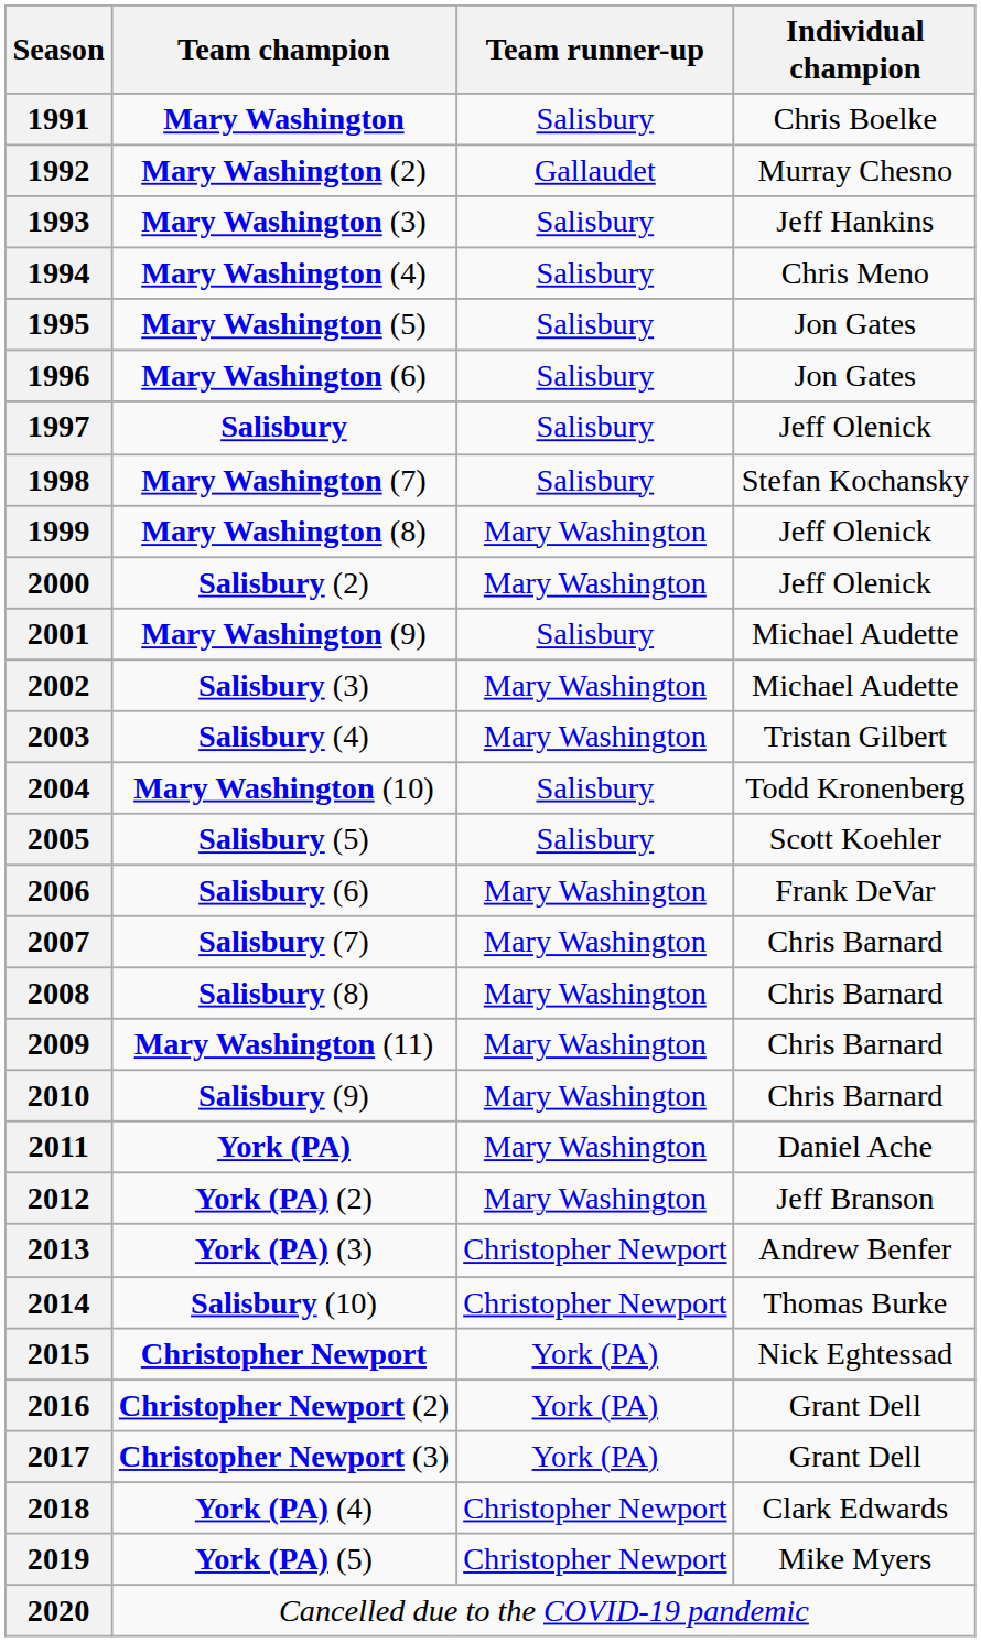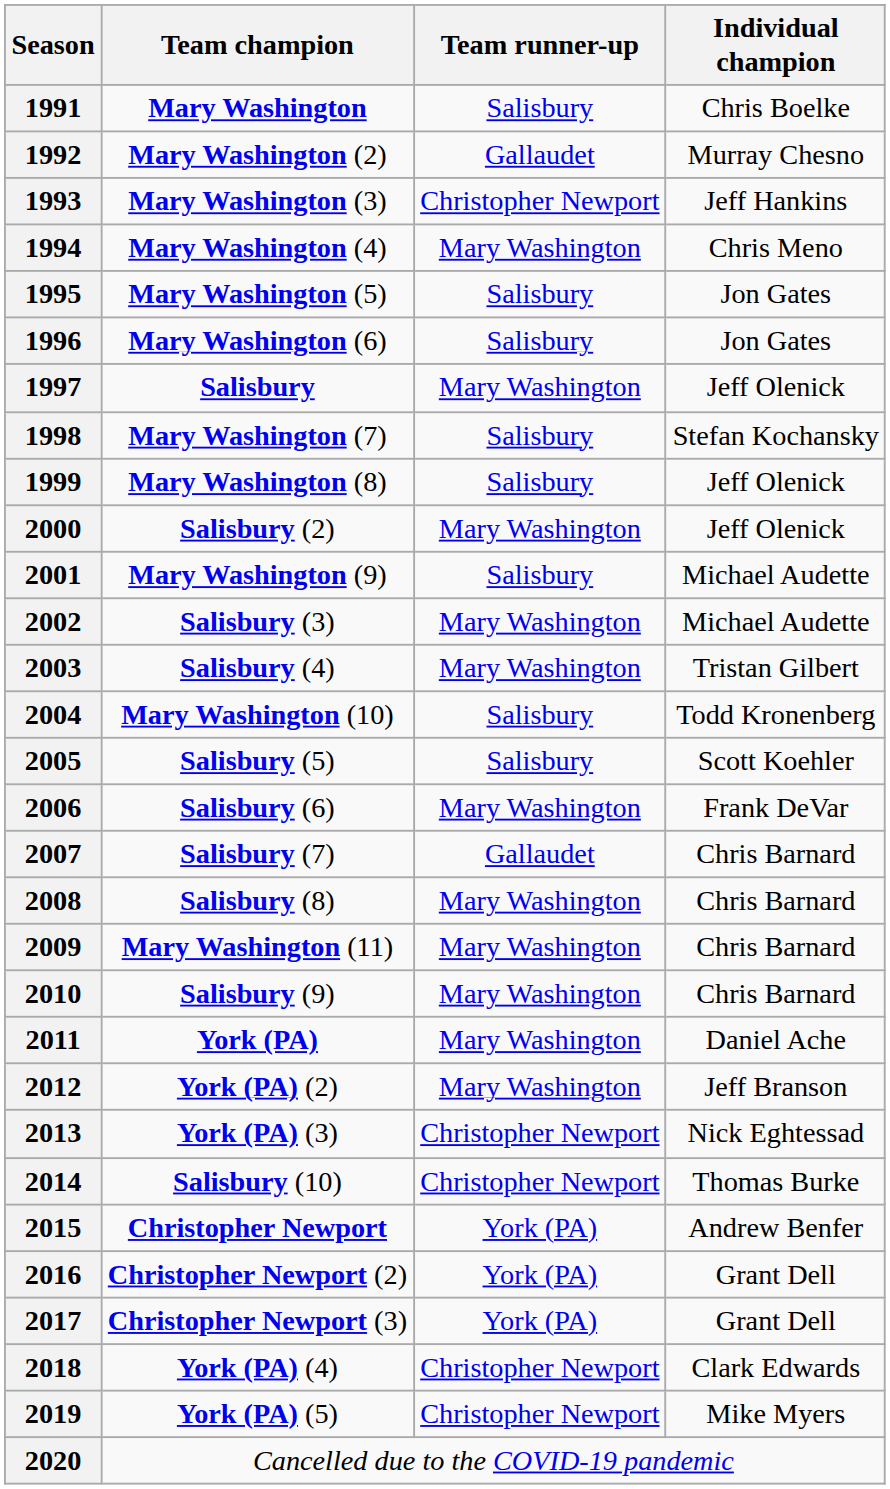 <table class="wikitable" style="text-align:center; font-size:95%">
 <tr>
 <th>Season</th>
 <th>Team champion</th>
 <th>Team runner-up</th>
 <th>Individual<br>champion</th>
 </tr>
 <tr>
 <th>1991</th>
 <td><strong><a href='#'>Mary Washington</a></strong></td>
 <td><a href='#'>Salisbury</a></td>
 <td>Chris Boelke </td>
 </tr>
 <tr>
 <th>1992</th>
 <td><strong><a href='#'>Mary Washington</a></strong> (2)</td>
 <td><a href='#'>Gallaudet</a></td>
 <td>Murray Chesno </td>
 </tr>
 <tr>
 <th>1993</th>
 <td><strong><a href='#'>Mary Washington</a></strong> (3)</td>
-<td><a href='#'>Salisbury</a></td>
+<td><a href='#'>Christopher Newport</a></td>
 <td>Jeff Hankins </td>
 </tr>
 <tr>
 <th>1994</th>
 <td><strong><a href='#'>Mary Washington</a></strong> (4)</td>
-<td><a href='#'>Salisbury</a></td>
+<td><a href='#'>Mary Washington</a></td>
 <td>Chris Meno </td>
 </tr>
 <tr>
 <th>1995</th>
 <td><strong><a href='#'>Mary Washington</a></strong> (5)</td>
 <td><a href='#'>Salisbury</a></td>
 <td>Jon Gates </td>
 </tr>
 <tr>
 <th>1996</th>
 <td><strong><a href='#'>Mary Washington</a></strong> (6)</td>
 <td><a href='#'>Salisbury</a></td>
 <td>Jon Gates </td>
 </tr>
 <tr>
 <th>1997</th>
 <td><strong><a href='#'>Salisbury</a></strong></td>
-<td><a href='#'>Salisbury</a></td>
+<td><a href='#'>Mary Washington</a></td>
 <td>Jeff Olenick </td>
 </tr>
 <tr>
 <th>1998</th>
 <td><strong><a href='#'>Mary Washington</a></strong> (7)</td>
 <td><a href='#'>Salisbury</a></td>
 <td>Stefan Kochansky </td>
 </tr>
 <tr>
 <th>1999</th>
 <td><strong><a href='#'>Mary Washington</a></strong> (8)</td>
-<td><a href='#'>Mary Washington</a></td>
+<td><a href='#'>Salisbury</a></td>
 <td>Jeff Olenick </td>
 </tr>
 <tr>
 <th>2000</th>
 <td><strong><a href='#'>Salisbury</a></strong> (2)</td>
 <td><a href='#'>Mary Washington</a></td>
 <td>Jeff Olenick </td>
 </tr>
 <tr>
 <th>2001</th>
 <td><strong><a href='#'>Mary Washington</a></strong> (9)</td>
 <td><a href='#'>Salisbury</a></td>
 <td>Michael Audette </td>
 </tr>
 <tr>
 <th>2002</th>
 <td><strong><a href='#'>Salisbury</a></strong> (3)</td>
 <td><a href='#'>Mary Washington</a></td>
 <td>Michael Audette </td>
 </tr>
 <tr>
 <th>2003</th>
 <td><strong><a href='#'>Salisbury</a></strong> (4)</td>
 <td><a href='#'>Mary Washington</a></td>
 <td>Tristan Gilbert </td>
 </tr>
 <tr>
 <th>2004</th>
 <td><strong><a href='#'>Mary Washington</a></strong> (10)</td>
 <td><a href='#'>Salisbury</a></td>
 <td>Todd Kronenberg </td>
 </tr>
 <tr>
 <th>2005</th>
 <td><strong><a href='#'>Salisbury</a></strong> (5)</td>
 <td><a href='#'>Salisbury</a></td>
 <td>Scott Koehler </td>
 </tr>
 <tr>
 <th>2006</th>
 <td><strong><a href='#'>Salisbury</a></strong> (6)</td>
 <td><a href='#'>Mary Washington</a></td>
 <td>Frank DeVar </td>
 </tr>
 <tr>
 <th>2007</th>
 <td><strong><a href='#'>Salisbury</a></strong> (7)</td>
-<td><a href='#'>Mary Washington</a></td>
+<td><a href='#'>Gallaudet</a></td>
 <td>Chris Barnard </td>
 </tr>
 <tr>
 <th>2008</th>
 <td><strong><a href='#'>Salisbury</a></strong> (8)</td>
 <td><a href='#'>Mary Washington</a></td>
 <td>Chris Barnard </td>
 </tr>
 <tr>
 <th>2009</th>
 <td><strong><a href='#'>Mary Washington</a></strong> (11)</td>
 <td><a href='#'>Mary Washington</a></td>
 <td>Chris Barnard </td>
 </tr>
 <tr>
 <th>2010</th>
 <td><strong><a href='#'>Salisbury</a></strong> (9)</td>
 <td><a href='#'>Mary Washington</a></td>
 <td>Chris Barnard </td>
 </tr>
 <tr>
 <th>2011</th>
 <td><strong><a href='#'>York (PA)</a></strong></td>
 <td><a href='#'>Mary Washington</a></td>
 <td>Daniel Ache </td>
 </tr>
 <tr>
 <th>2012</th>
 <td><strong><a href='#'>York (PA)</a></strong> (2)</td>
 <td><a href='#'>Mary Washington</a></td>
 <td>Jeff Branson </td>
 </tr>
 <tr>
 <th>2013</th>
 <td><strong><a href='#'>York (PA)</a></strong> (3)</td>
 <td><a href='#'>Christopher Newport</a></td>
-<td>Andrew Benfer </td>
+<td>Nick Eghtessad </td>
 </tr>
 <tr>
 <th>2014</th>
 <td><strong><a href='#'>Salisbury</a></strong> (10)</td>
 <td><a href='#'>Christopher Newport</a></td>
 <td>Thomas Burke </td>
 </tr>
 <tr>
 <th>2015</th>
 <td><strong><a href='#'>Christopher Newport</a></strong></td>
 <td><a href='#'>York (PA)</a></td>
-<td>Nick Eghtessad </td>
+<td>Andrew Benfer </td>
 </tr>
 <tr>
 <th>2016</th>
 <td><strong><a href='#'>Christopher Newport</a></strong> (2)</td>
 <td><a href='#'>York (PA)</a></td>
 <td>Grant Dell </td>
 </tr>
 <tr>
 <th>2017</th>
 <td><strong><a href='#'>Christopher Newport</a></strong> (3)</td>
 <td><a href='#'>York (PA)</a></td>
 <td>Grant Dell </td>
 </tr>
 <tr>
 <th>2018</th>
 <td><strong><a href='#'>York (PA)</a></strong> (4)</td>
 <td><a href='#'>Christopher Newport</a></td>
 <td>Clark Edwards </td>
 </tr>
 <tr>
 <th>2019</th>
 <td><strong><a href='#'>York (PA)</a></strong> (5)</td>
 <td><a href='#'>Christopher Newport</a></td>
 <td>Mike Myers </td>
 </tr>
 <tr>
 <th>2020</th>
 <td colspan="3"><em>Cancelled due to the <a href='#'>COVID-19 pandemic</a></em></td>
 </tr>
 </table>
